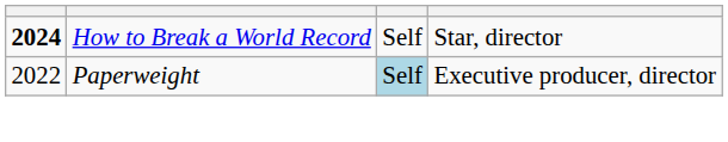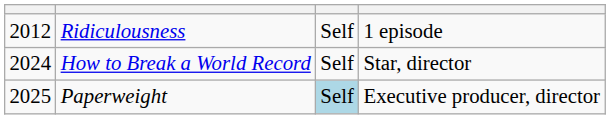 <table class="wikitable sortable">
 <tr>
 <th></th>
 <th></th>
 <th></th>
 <th></th>
 </tr>
 <tr>
-<td><strong>2024</strong></td>
+<td>2012</td>
+<td><em><a href='#'>Ridiculousness</a></em></td>
+<td>Self</td>
+<td>1 episode</td>
+</tr>
+<tr>
+<td>2024</td>
 <td><em><a href='#'>How to Break a World Record</a></em></td>
 <td>Self</td>
 <td>Star, director</td>
 </tr>
 <tr>
-<td>2022</td>
+<td>2025</td>
 <td><em>Paperweight</em></td>
 <td style="background: lightblue;">Self</td>
 <td>Executive producer, director</td>
 </tr>
 </table>
